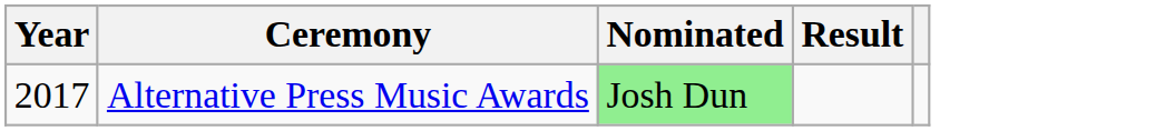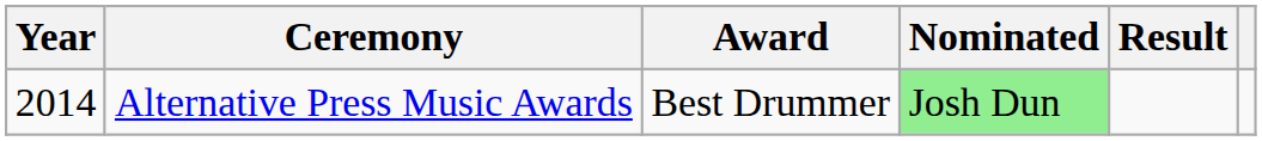 <table class="wikitable sortable">
 <tr>
 <th>Year</th>
 <th>Ceremony</th>
+<th>Award</th>
 <th>Nominated</th>
 <th>Result</th>
 <th></th>
 </tr>
 <tr>
-<td rowspan="1">2017</td>
+<td rowspan="1">2014</td>
 <td rowspan="1"><a href='#'>Alternative Press Music Awards</a></td>
+<td>Best Drummer</td>
 <td style="background: lightgreen;">Josh Dun</td>
 <td></td>
 <td rowspan="1"></td>
 </tr>
 </table>
